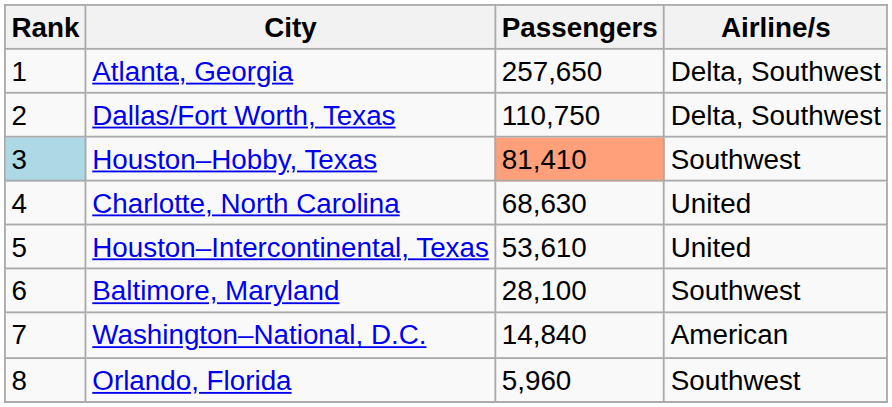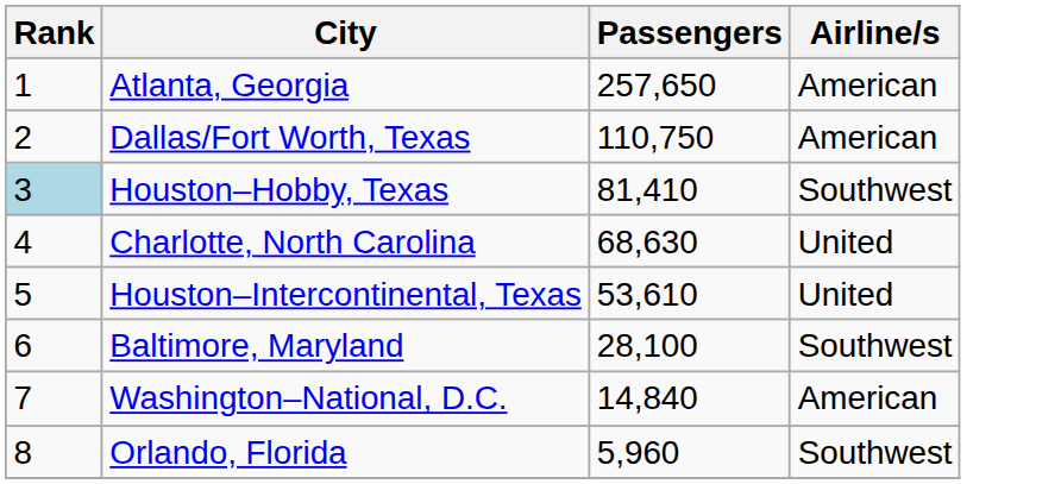 <table class="wikitable sortable" style="font-size: 95%" width= align=>
 <tr>
 <th>Rank</th>
 <th>City</th>
 <th>Passengers</th>
 <th>Airline/s</th>
 </tr>
 <tr>
 <td>1</td>
 <td> <a href='#'>Atlanta, Georgia</a></td>
 <td>257,650</td>
-<td>Delta, Southwest</td>
+<td>American</td>
 </tr>
 <tr>
 <td>2</td>
 <td> <a href='#'>Dallas/Fort Worth, Texas</a></td>
 <td>110,750</td>
-<td>Delta, Southwest</td>
+<td>American</td>
 </tr>
 <tr>
 <td style="background: lightblue;">3</td>
 <td> <a href='#'>Houston–Hobby, Texas</a></td>
-<td style="background: lightsalmon;">81,410</td>
+<td>81,410</td>
 <td>Southwest</td>
 </tr>
 <tr>
 <td>4</td>
 <td> <a href='#'>Charlotte, North Carolina</a></td>
 <td>68,630</td>
 <td>United</td>
 </tr>
 <tr>
 <td>5</td>
 <td> <a href='#'>Houston–Intercontinental, Texas</a></td>
 <td>53,610</td>
 <td>United</td>
 </tr>
 <tr>
 <td>6</td>
 <td> <a href='#'>Baltimore, Maryland</a></td>
 <td>28,100</td>
 <td>Southwest</td>
 </tr>
 <tr>
 <td>7</td>
 <td> <a href='#'>Washington–National, D.C.</a></td>
 <td>14,840</td>
 <td>American</td>
 </tr>
 <tr>
 <td>8</td>
 <td> <a href='#'>Orlando, Florida</a></td>
 <td>5,960</td>
 <td>Southwest</td>
 </tr>
 <tr>
 </tr>
 </table>
